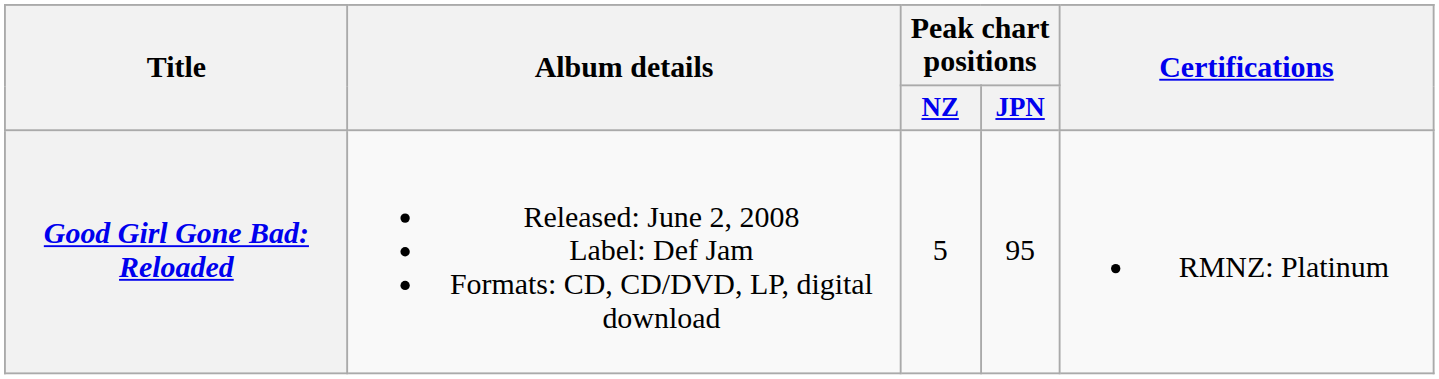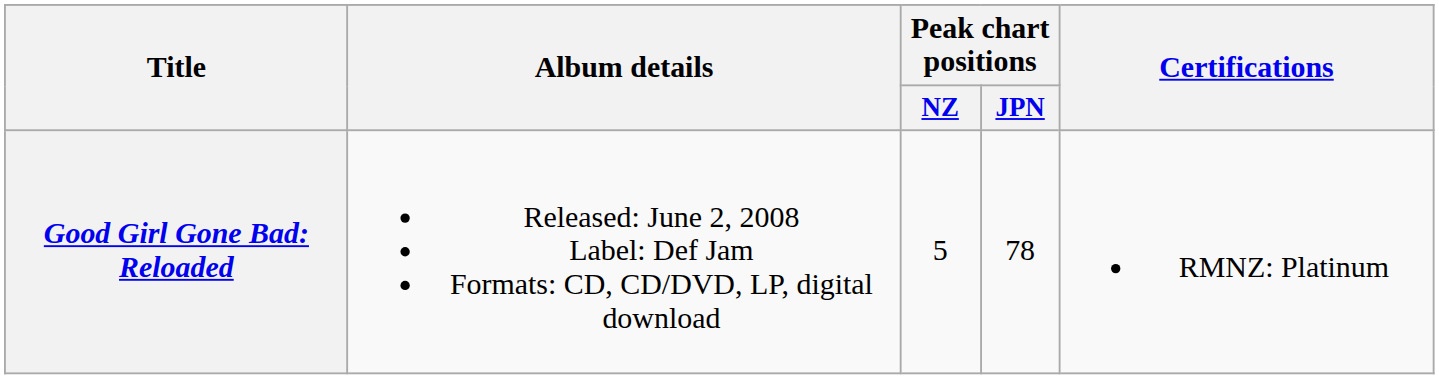 <table class="wikitable plainrowheaders" style="text-align:center;">
 <tr>
 <th scope="col" rowspan="2" style="width:11em;">Title</th>
 <th scope="col" rowspan="2" style="width:18em;">Album details</th>
 <th scope="col" colspan="2">Peak chart positions</th>
 <th scope="col" rowspan="2" style="width:12em;"><a href='#'>Certifications</a></th>
 </tr>
 <tr>
 <th scope="col" style="width:2.5em;font-size:90%;"><a href='#'>NZ</a><br></th>
 <th scope="col" style="width:2.5em;font-size:90%;"><a href='#'>JPN</a><br></th>
 </tr>
 <tr>
 <th scope="row"><em><a href='#'>Good Girl Gone Bad:<br>Reloaded</a></em></th>
 <td><br><ul><li>Released: June 2, 2008</li><li>Label: Def Jam</li><li>Formats: CD, CD/DVD, LP, digital download</li></ul></td>
 <td>5</td>
-<td>95</td>
+<td>78</td>
 <td><br><ul><li>RMNZ: Platinum</li></ul></td>
 </tr>
 </table>
